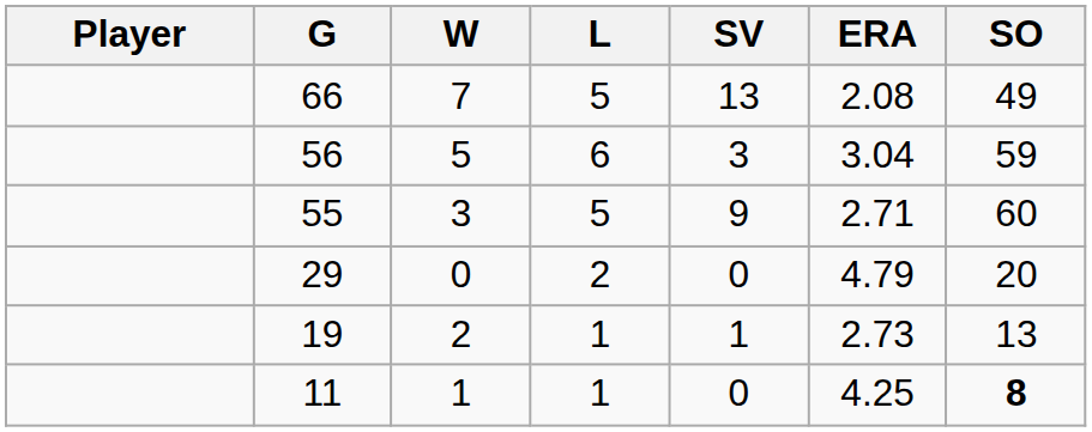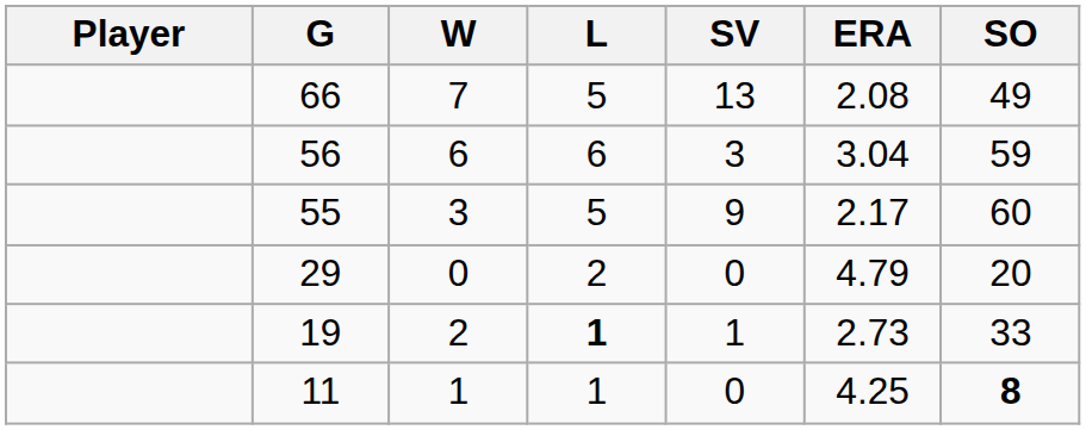 <table class="wikitable sortable">
 <tr>
 <th bgcolor="#DDDDFF" width="16%">Player</th>
 <th bgcolor="#DDDDFF" width="9%">G</th>
 <th bgcolor="#DDDDFF" width="9%">W</th>
 <th bgcolor="#DDDDFF" width="9%">L</th>
 <th bgcolor="#DDDDFF" width="9%">SV</th>
 <th bgcolor="#DDDDFF" width="9%">ERA</th>
 <th bgcolor="#DDDDFF" width="9%">SO</th>
 </tr>
 <tr align="center">
 <td></td>
 <td>66</td>
 <td>7</td>
 <td>5</td>
 <td>13</td>
 <td>2.08</td>
 <td>49</td>
 </tr>
 <tr align="center">
 <td></td>
 <td>56</td>
-<td>5</td>
+<td>6</td>
 <td>6</td>
 <td>3</td>
 <td>3.04</td>
 <td>59</td>
 </tr>
 <tr align="center">
 <td></td>
 <td>55</td>
 <td>3</td>
 <td>5</td>
 <td>9</td>
-<td>2.71</td>
+<td>2.17</td>
 <td>60</td>
 </tr>
 <tr align="center">
 <td></td>
 <td>29</td>
 <td>0</td>
 <td>2</td>
 <td>0</td>
 <td>4.79</td>
 <td>20</td>
 </tr>
 <tr align="center">
 <td></td>
 <td>19</td>
 <td>2</td>
-<td>1</td>
+<td><strong>1</strong></td>
 <td>1</td>
 <td>2.73</td>
-<td>13</td>
+<td>33</td>
 </tr>
 <tr align="center">
 <td></td>
 <td>11</td>
 <td>1</td>
 <td>1</td>
 <td>0</td>
 <td>4.25</td>
 <td><strong>8</strong></td>
 </tr>
 </table>
